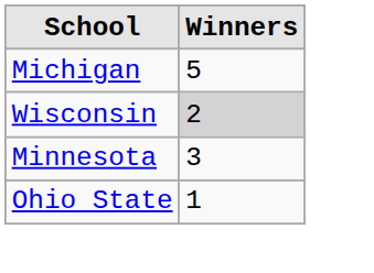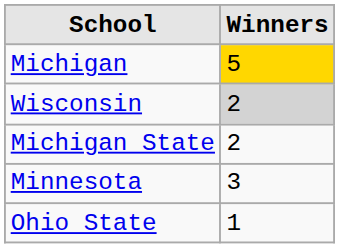 <table class="wikitable">
 <tr>
 <th style="background:#e5e5e5;">School</th>
 <th style="background:#e5e5e5;">Winners</th>
 </tr>
 <tr>
 <td><a href='#'>Michigan</a></td>
-<td>5</td>
+<td style="background: gold;">5</td>
 </tr>
 <tr>
 <td><a href='#'>Wisconsin</a></td>
 <td style="background: lightgrey;">2</td>
+</tr>
+<tr>
+<td><a href='#'>Michigan State</a></td>
+<td>2</td>
 </tr>
 <tr>
 <td><a href='#'>Minnesota</a></td>
 <td>3</td>
 </tr>
 <tr>
 <td><a href='#'>Ohio State</a></td>
 <td>1</td>
 </tr>
 </table>
